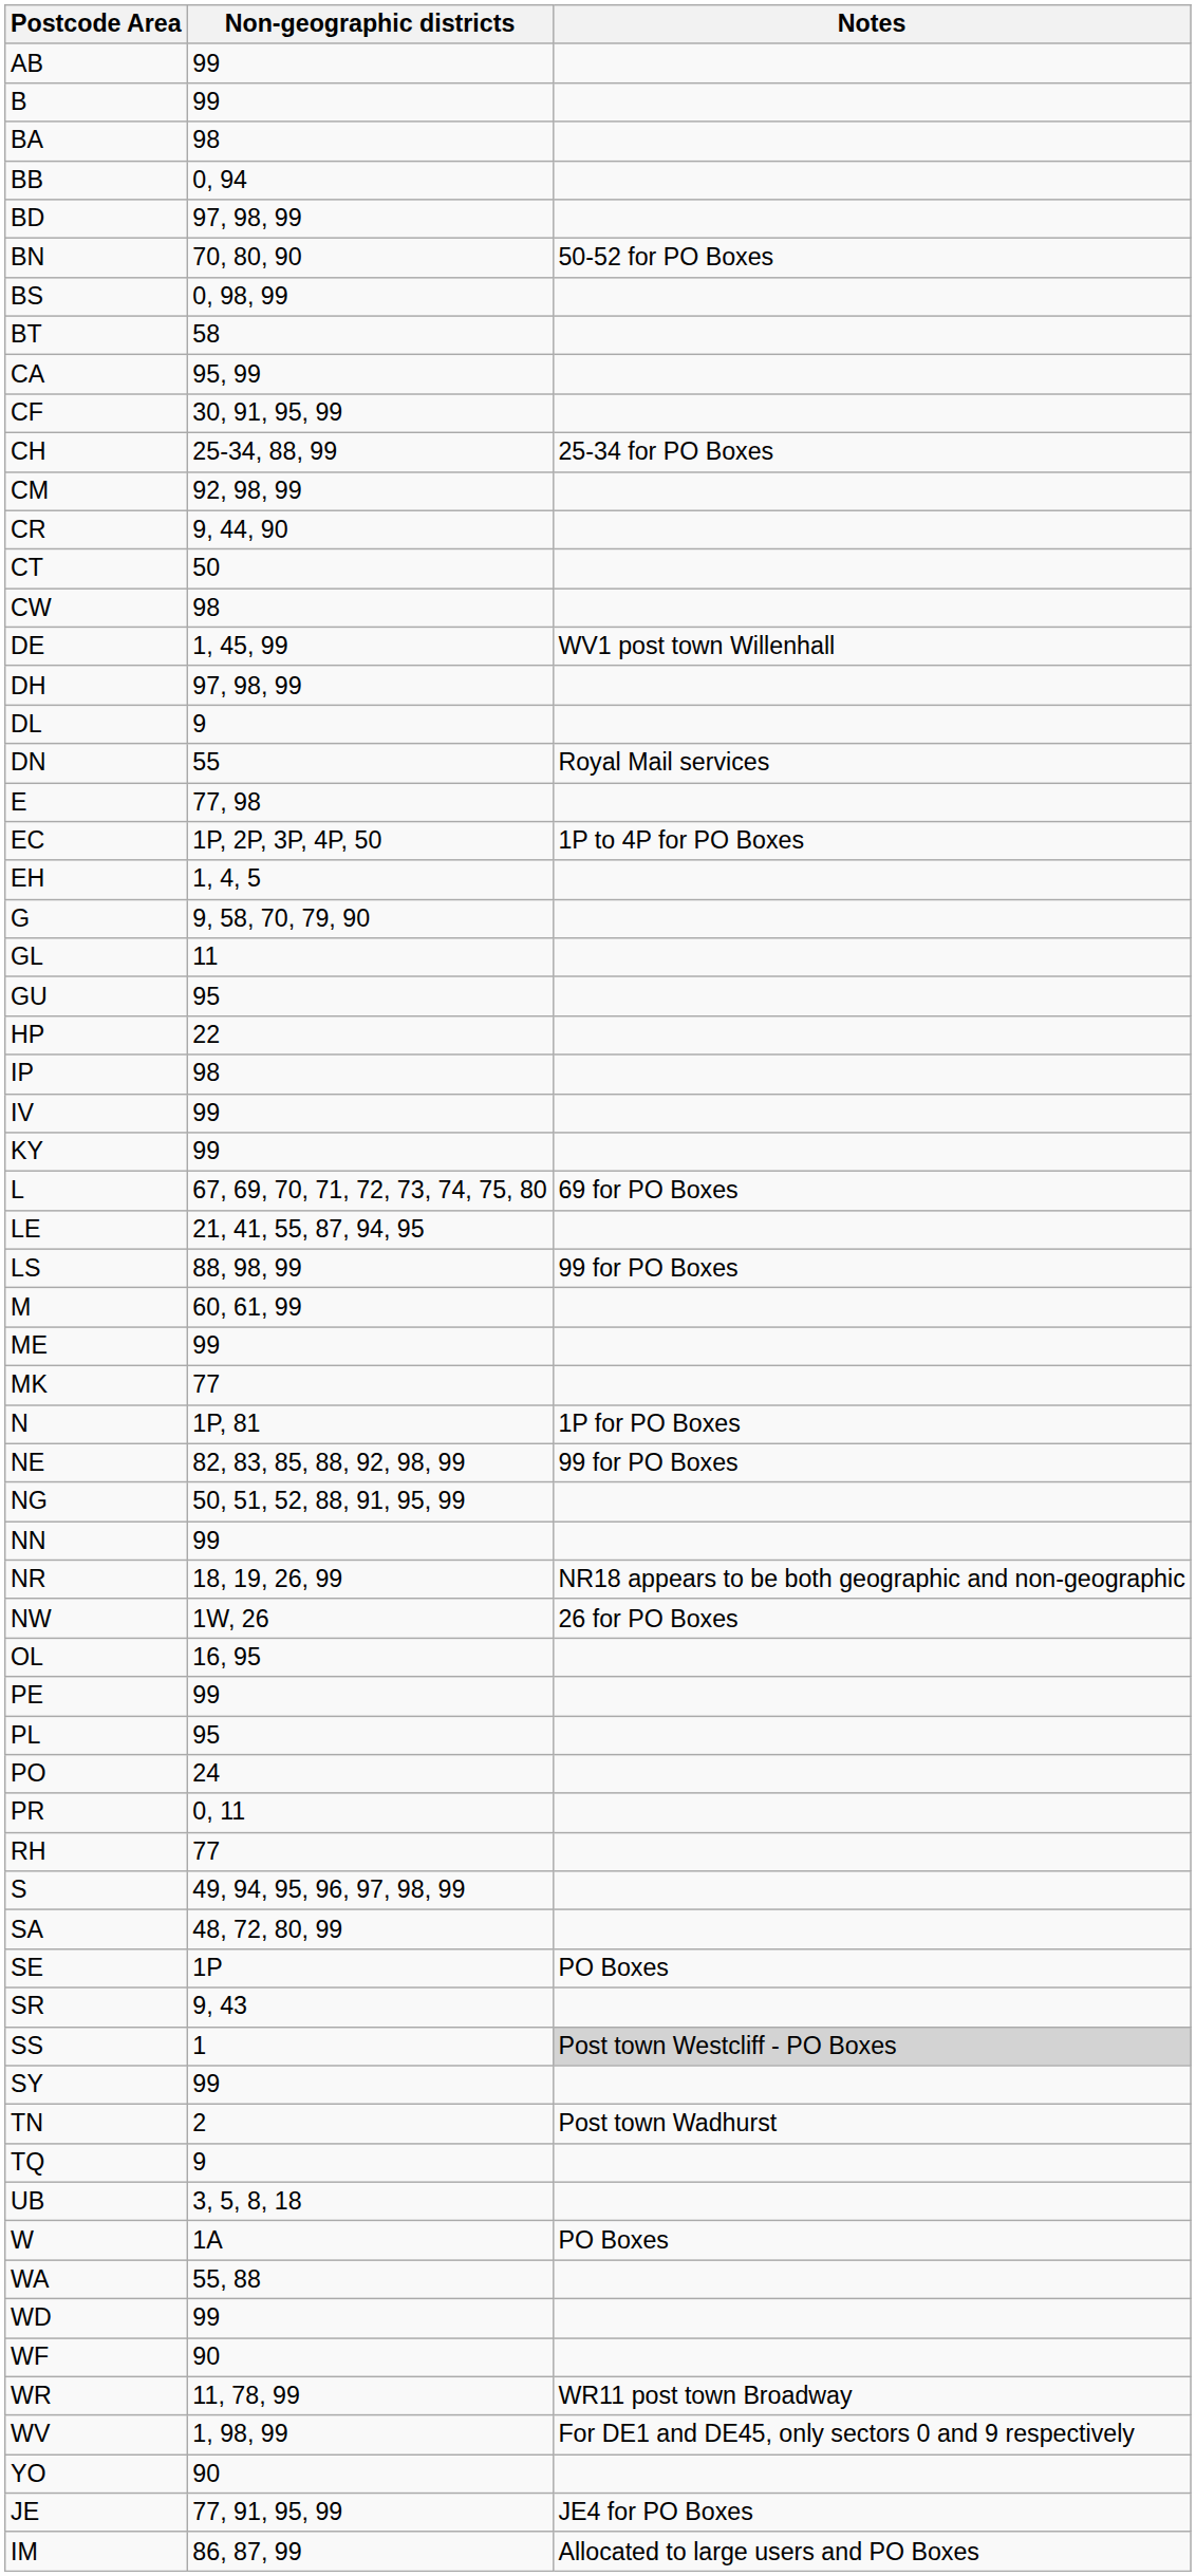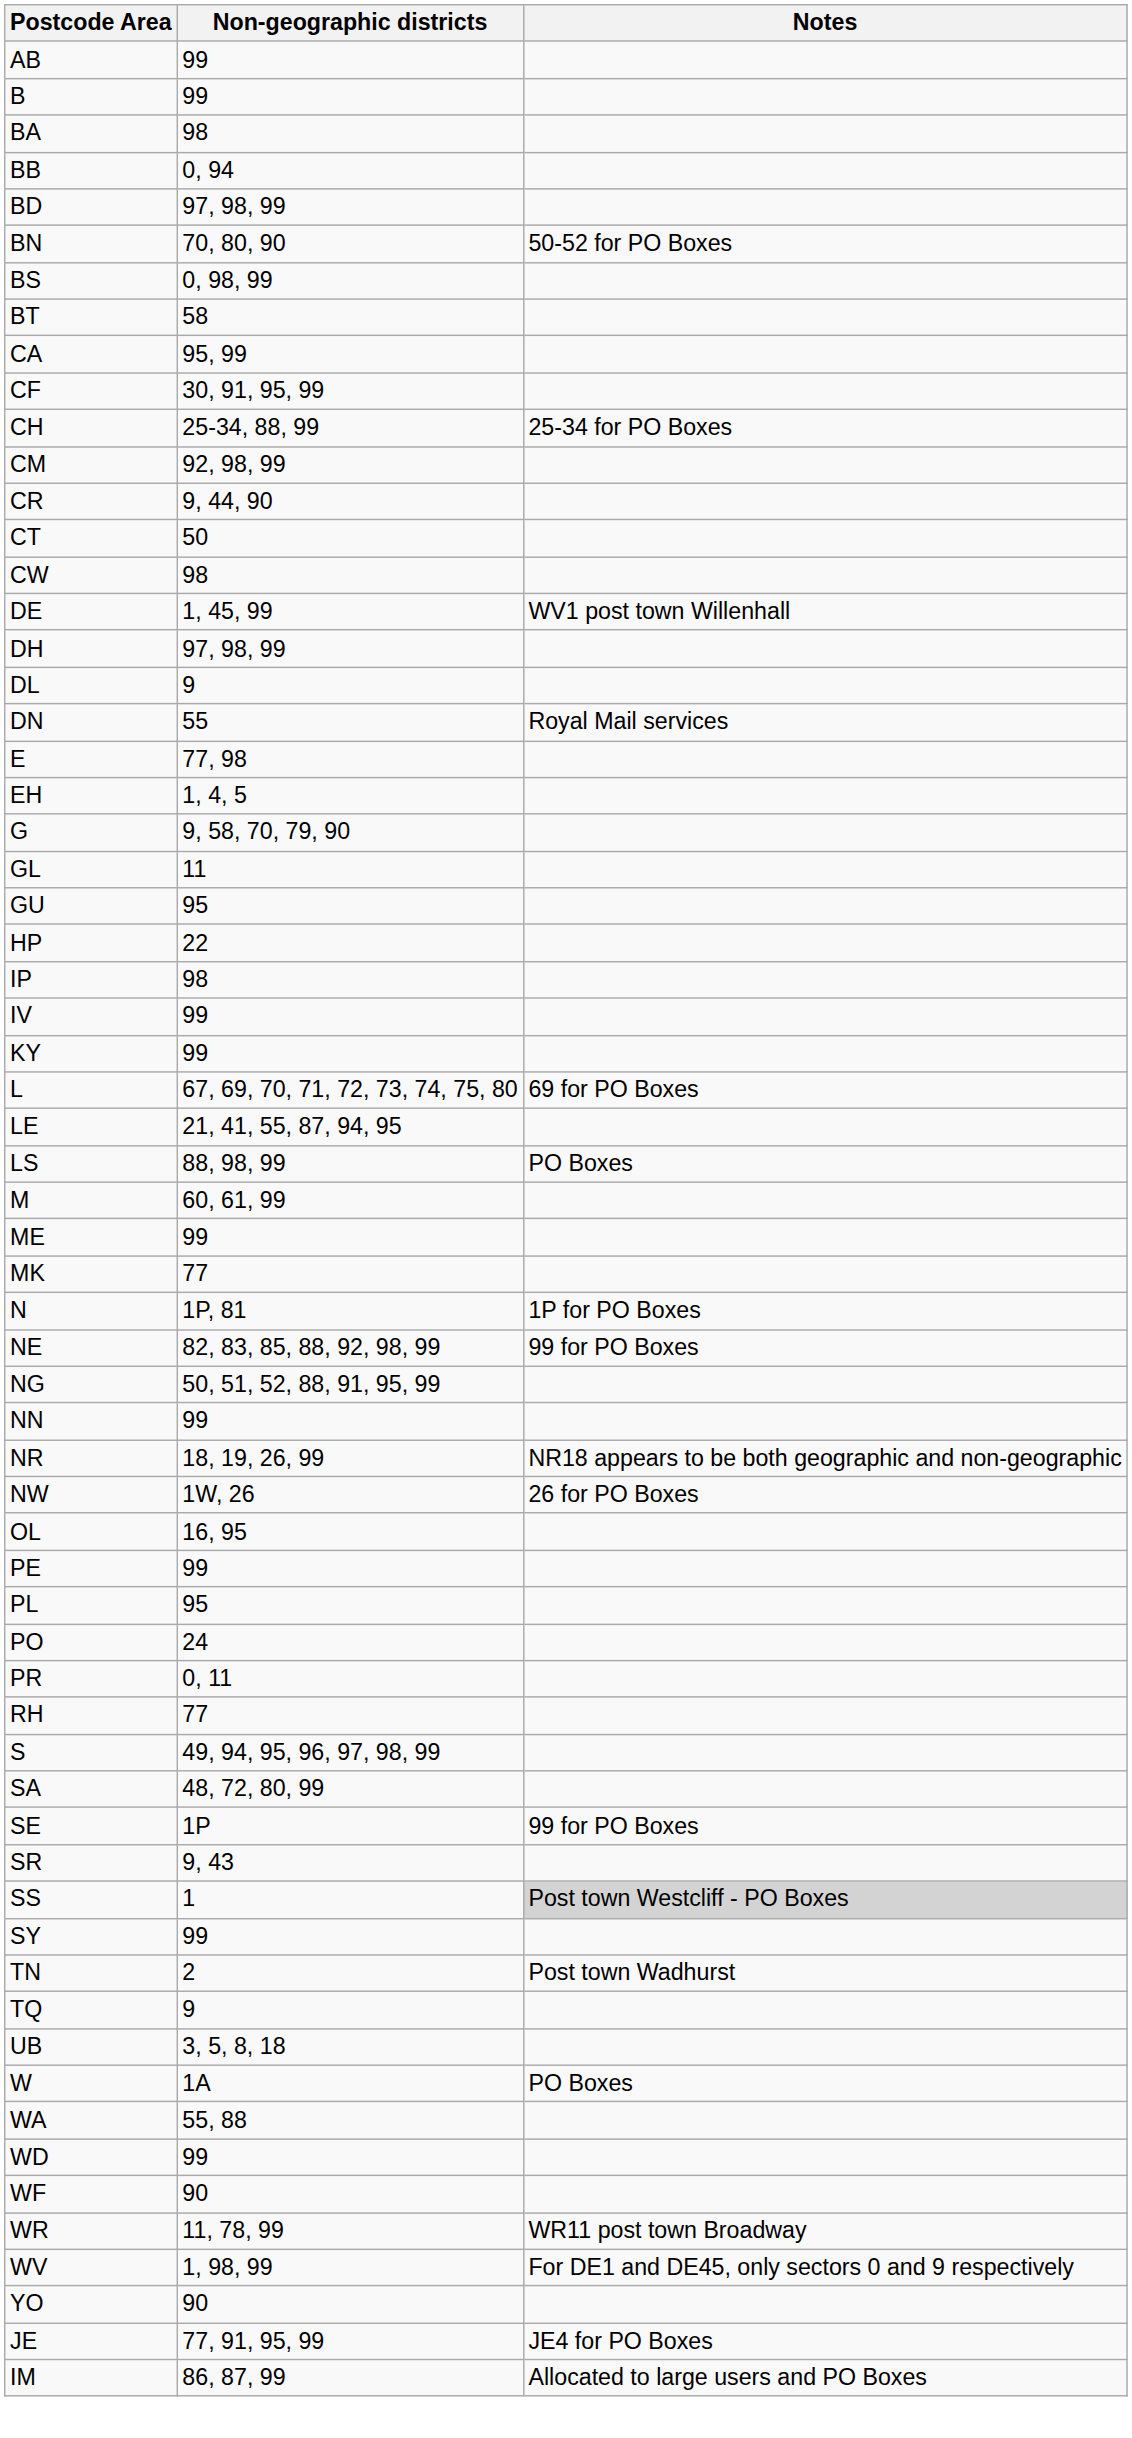 <table class="wikitable">
 <tr>
 <th>Postcode Area</th>
 <th>Non-geographic districts</th>
 <th>Notes</th>
 </tr>
 <tr>
 <td>AB</td>
 <td>99</td>
 <td></td>
 </tr>
 <tr>
 <td>B</td>
 <td>99</td>
 <td></td>
 </tr>
 <tr>
 <td>BA</td>
 <td>98</td>
 <td></td>
 </tr>
 <tr>
 <td>BB</td>
 <td>0, 94</td>
 <td></td>
 </tr>
 <tr>
 <td>BD</td>
 <td>97, 98, 99</td>
 <td></td>
 </tr>
 <tr>
 <td>BN</td>
 <td>70, 80, 90</td>
 <td>50-52 for PO Boxes</td>
 </tr>
 <tr>
 <td>BS</td>
 <td>0, 98, 99</td>
 <td></td>
 </tr>
 <tr>
 <td>BT</td>
 <td>58</td>
 <td></td>
 </tr>
 <tr>
 <td>CA</td>
 <td>95, 99</td>
 <td></td>
 </tr>
 <tr>
 <td>CF</td>
 <td>30, 91, 95, 99</td>
 <td></td>
 </tr>
 <tr>
 <td>CH</td>
 <td>25-34, 88, 99</td>
 <td>25-34 for PO Boxes</td>
 </tr>
 <tr>
 <td>CM</td>
 <td>92, 98, 99</td>
 <td></td>
 </tr>
 <tr>
 <td>CR</td>
 <td>9, 44, 90</td>
 <td></td>
 </tr>
 <tr>
 <td>CT</td>
 <td>50</td>
 <td></td>
 </tr>
 <tr>
 <td>CW</td>
 <td>98</td>
 <td></td>
 </tr>
 <tr>
 <td>DE</td>
 <td>1, 45, 99</td>
 <td>WV1 post town Willenhall</td>
 </tr>
 <tr>
 <td>DH</td>
 <td>97, 98, 99</td>
 <td></td>
 </tr>
 <tr>
 <td>DL</td>
 <td>9</td>
 <td></td>
 </tr>
 <tr>
 <td>DN</td>
 <td>55</td>
 <td>Royal Mail services</td>
 </tr>
 <tr>
 <td>E</td>
 <td>77, 98</td>
 <td></td>
 </tr>
 <tr>
-<td>EC</td>
-<td>1P, 2P, 3P, 4P, 50</td>
-<td>1P to 4P for PO Boxes</td>
-</tr>
-<tr>
 <td>EH</td>
 <td>1, 4, 5</td>
 <td></td>
 </tr>
 <tr>
 <td>G</td>
 <td>9, 58, 70, 79, 90</td>
 <td></td>
 </tr>
 <tr>
 <td>GL</td>
 <td>11</td>
 <td></td>
 </tr>
 <tr>
 <td>GU</td>
 <td>95</td>
 <td></td>
 </tr>
 <tr>
 <td>HP</td>
 <td>22</td>
 <td></td>
 </tr>
 <tr>
 <td>IP</td>
 <td>98</td>
 <td></td>
 </tr>
 <tr>
 <td>IV</td>
 <td>99</td>
 <td></td>
 </tr>
 <tr>
 <td>KY</td>
 <td>99</td>
 <td></td>
 </tr>
 <tr>
 <td>L</td>
 <td>67, 69, 70, 71, 72, 73, 74, 75, 80</td>
 <td>69 for PO Boxes</td>
 </tr>
 <tr>
 <td>LE</td>
 <td>21, 41, 55, 87, 94, 95</td>
 <td></td>
 </tr>
 <tr>
 <td>LS</td>
 <td>88, 98, 99</td>
-<td>99 for PO Boxes</td>
+<td>PO Boxes</td>
 </tr>
 <tr>
 <td>M</td>
 <td>60, 61, 99</td>
 <td></td>
 </tr>
 <tr>
 <td>ME</td>
 <td>99</td>
 <td></td>
 </tr>
 <tr>
 <td>MK</td>
 <td>77</td>
 <td></td>
 </tr>
 <tr>
 <td>N</td>
 <td>1P, 81</td>
 <td>1P for PO Boxes</td>
 </tr>
 <tr>
 <td>NE</td>
 <td>82, 83, 85, 88, 92, 98, 99</td>
 <td>99 for PO Boxes</td>
 </tr>
 <tr>
 <td>NG</td>
 <td>50, 51, 52, 88, 91, 95, 99</td>
 <td></td>
 </tr>
 <tr>
 <td>NN</td>
 <td>99</td>
 <td></td>
 </tr>
 <tr>
 <td>NR</td>
 <td>18, 19, 26, 99</td>
 <td>NR18 appears to be both geographic and non-geographic</td>
 </tr>
 <tr>
 <td>NW</td>
 <td>1W, 26</td>
 <td>26 for PO Boxes</td>
 </tr>
 <tr>
 <td>OL</td>
 <td>16, 95</td>
 <td></td>
 </tr>
 <tr>
 <td>PE</td>
 <td>99</td>
 <td></td>
 </tr>
 <tr>
 <td>PL</td>
 <td>95</td>
 <td></td>
 </tr>
 <tr>
 <td>PO</td>
 <td>24</td>
 <td></td>
 </tr>
 <tr>
 <td>PR</td>
 <td>0, 11</td>
 <td></td>
 </tr>
 <tr>
 <td>RH</td>
 <td>77</td>
 <td></td>
 </tr>
 <tr>
 <td>S</td>
 <td>49, 94, 95, 96, 97, 98, 99</td>
 <td></td>
 </tr>
 <tr>
 <td>SA</td>
 <td>48, 72, 80, 99</td>
 <td></td>
 </tr>
 <tr>
 <td>SE</td>
 <td>1P</td>
-<td>PO Boxes</td>
+<td>99 for PO Boxes</td>
 </tr>
 <tr>
 <td>SR</td>
 <td>9, 43</td>
 <td></td>
 </tr>
 <tr>
 <td>SS</td>
 <td>1</td>
 <td style="background: lightgrey;">Post town Westcliff - PO Boxes</td>
 </tr>
 <tr>
 <td>SY</td>
 <td>99</td>
 <td></td>
 </tr>
 <tr>
 <td>TN</td>
 <td>2</td>
 <td>Post town Wadhurst</td>
 </tr>
 <tr>
 <td>TQ</td>
 <td>9</td>
 <td></td>
 </tr>
 <tr>
 <td>UB</td>
 <td>3, 5, 8, 18</td>
 <td></td>
 </tr>
 <tr>
 <td>W</td>
 <td>1A</td>
 <td>PO Boxes</td>
 </tr>
 <tr>
 <td>WA</td>
 <td>55, 88</td>
 <td></td>
 </tr>
 <tr>
 <td>WD</td>
 <td>99</td>
 <td></td>
 </tr>
 <tr>
 <td>WF</td>
 <td>90</td>
 <td></td>
 </tr>
 <tr>
 <td>WR</td>
 <td>11, 78, 99</td>
 <td>WR11 post town Broadway</td>
 </tr>
 <tr>
 <td>WV</td>
 <td>1, 98, 99</td>
 <td>For DE1 and DE45, only sectors 0 and 9 respectively</td>
 </tr>
 <tr>
 <td>YO</td>
 <td>90</td>
 <td></td>
 </tr>
 <tr>
 <td>JE</td>
 <td>77, 91, 95, 99</td>
 <td>JE4 for PO Boxes</td>
 </tr>
 <tr>
 <td>IM</td>
 <td>86, 87, 99</td>
 <td>Allocated to large users and PO Boxes</td>
 </tr>
 </table>
